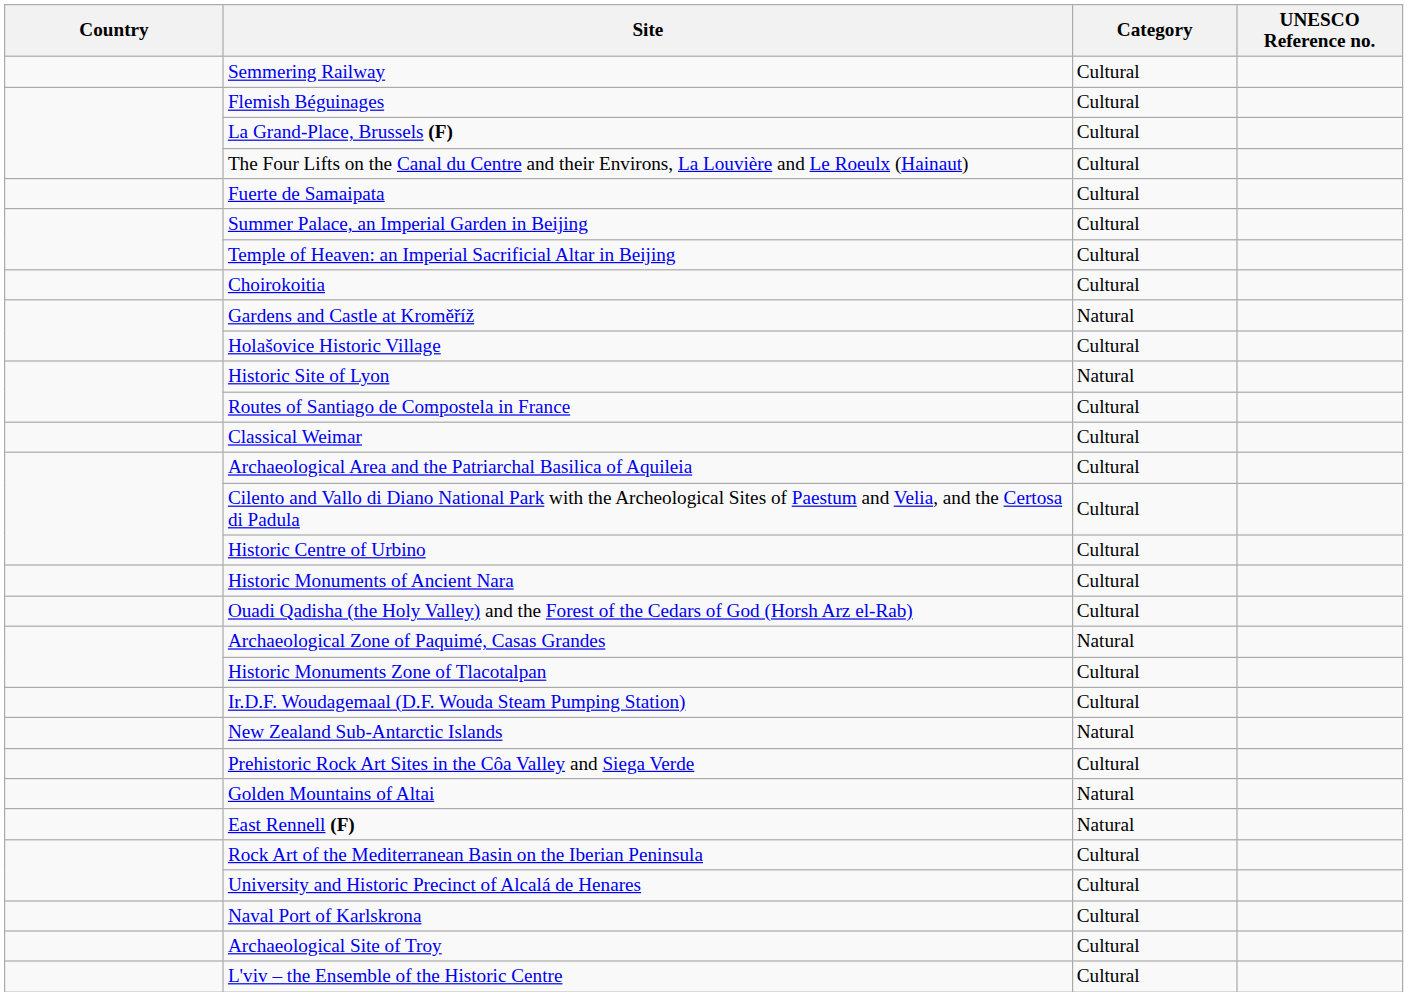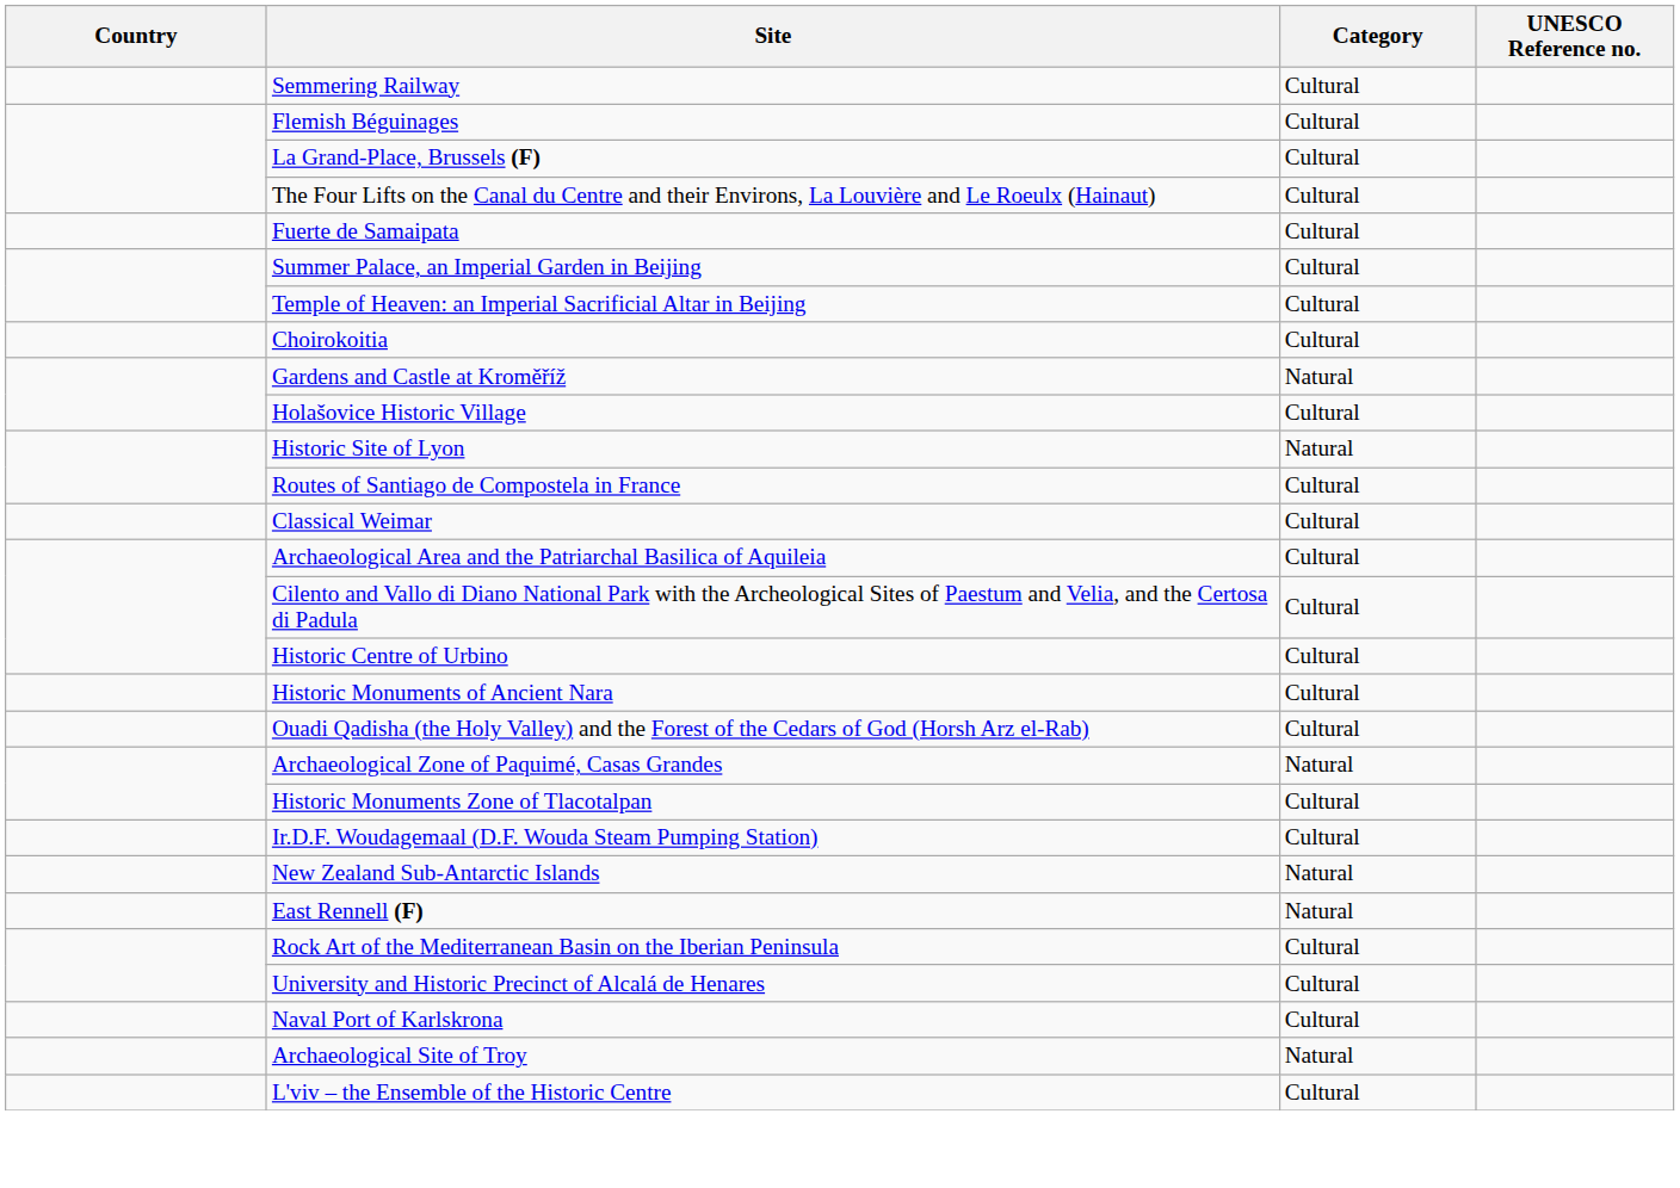 <table class="wikitable sortable" style="font-size:100%;">
 <tr>
 <th scope="col" width="175">Country</th>
 <th scope="col" width="700">Site</th>
 <th scope="col" width="130">Category</th>
 <th scope="col" width="130">UNESCO<br>Reference no.</th>
 </tr>
 <tr>
 <td></td>
 <td><a href='#'>Semmering Railway</a></td>
 <td>Cultural</td>
 <td></td>
 </tr>
 <tr>
 <td rowspan="3"></td>
 <td><a href='#'>Flemish Béguinages</a></td>
 <td>Cultural</td>
 <td></td>
 </tr>
 <tr>
 <td><a href='#'>La Grand-Place, Brussels</a> <strong>(F)</strong></td>
 <td>Cultural</td>
 <td></td>
 </tr>
 <tr>
 <td>The Four Lifts on the <a href='#'>Canal du Centre</a> and their Environs, <a href='#'>La Louvière</a> and <a href='#'>Le Roeulx</a> (<a href='#'>Hainaut</a>)</td>
 <td>Cultural</td>
 <td></td>
 </tr>
 <tr>
 <td></td>
 <td><a href='#'>Fuerte de Samaipata</a></td>
 <td>Cultural</td>
 <td></td>
 </tr>
 <tr>
 <td rowspan="2"></td>
 <td><a href='#'>Summer Palace, an Imperial Garden in Beijing</a></td>
 <td>Cultural</td>
 <td></td>
 </tr>
 <tr>
 <td><a href='#'>Temple of Heaven: an Imperial Sacrificial Altar in Beijing</a></td>
 <td>Cultural</td>
 <td></td>
 </tr>
 <tr>
 <td></td>
 <td><a href='#'>Choirokoitia</a></td>
 <td>Cultural</td>
 <td></td>
 </tr>
 <tr>
 <td rowspan="2"></td>
 <td><a href='#'>Gardens and Castle at Kroměříž</a></td>
 <td>Natural</td>
 <td></td>
 </tr>
 <tr>
 <td><a href='#'>Holašovice Historic Village</a></td>
 <td>Cultural</td>
 <td></td>
 </tr>
 <tr>
 <td rowspan="2"></td>
 <td><a href='#'>Historic Site of Lyon</a></td>
 <td>Natural</td>
 <td></td>
 </tr>
 <tr>
 <td><a href='#'>Routes of Santiago de Compostela in France</a></td>
 <td>Cultural</td>
 <td></td>
 </tr>
 <tr>
 <td></td>
 <td><a href='#'>Classical Weimar</a></td>
 <td>Cultural</td>
 <td></td>
 </tr>
 <tr>
 <td rowspan="3"></td>
 <td><a href='#'>Archaeological Area and the Patriarchal Basilica of Aquileia</a></td>
 <td>Cultural</td>
 <td></td>
 </tr>
 <tr>
 <td><a href='#'>Cilento and Vallo di Diano National Park</a> with the Archeological Sites of <a href='#'>Paestum</a> and <a href='#'>Velia</a>, and the <a href='#'>Certosa di Padula</a></td>
 <td>Cultural</td>
 <td></td>
 </tr>
 <tr>
 <td><a href='#'>Historic Centre of Urbino</a></td>
 <td>Cultural</td>
 <td></td>
 </tr>
 <tr>
 <td></td>
 <td><a href='#'>Historic Monuments of Ancient Nara</a></td>
 <td>Cultural</td>
 <td></td>
 </tr>
 <tr>
 <td></td>
 <td><a href='#'>Ouadi Qadisha (the Holy Valley)</a> and the <a href='#'>Forest of the Cedars of God (Horsh Arz el-Rab)</a></td>
 <td>Cultural</td>
 <td></td>
 </tr>
 <tr>
 <td rowspan="2"></td>
 <td><a href='#'>Archaeological Zone of Paquimé, Casas Grandes</a></td>
 <td>Natural</td>
 <td></td>
 </tr>
 <tr>
 <td><a href='#'>Historic Monuments Zone of Tlacotalpan</a></td>
 <td>Cultural</td>
 <td></td>
 </tr>
 <tr>
 <td></td>
 <td><a href='#'>Ir.D.F. Woudagemaal (D.F. Wouda Steam Pumping Station)</a></td>
 <td>Cultural</td>
 <td></td>
 </tr>
 <tr>
 <td></td>
 <td><a href='#'>New Zealand Sub-Antarctic Islands</a></td>
 <td>Natural</td>
 <td></td>
 </tr>
 <tr>
-<td><br></td>
-<td><a href='#'>Prehistoric Rock Art Sites in the Côa Valley</a> and <a href='#'>Siega Verde</a></td>
-<td>Cultural</td>
-<td></td>
-</tr>
-<tr>
-<td></td>
-<td><a href='#'>Golden Mountains of Altai</a></td>
-<td>Natural</td>
-<td></td>
-</tr>
-<tr>
 <td></td>
 <td><a href='#'>East Rennell</a> <strong>(F)</strong></td>
 <td>Natural</td>
 <td></td>
 </tr>
 <tr>
 <td rowspan="2"></td>
 <td><a href='#'>Rock Art of the Mediterranean Basin on the Iberian Peninsula</a></td>
 <td>Cultural</td>
 <td></td>
 </tr>
 <tr>
 <td><a href='#'>University and Historic Precinct of Alcalá de Henares</a></td>
 <td>Cultural</td>
 <td></td>
 </tr>
 <tr>
 <td></td>
 <td><a href='#'>Naval Port of Karlskrona</a></td>
 <td>Cultural</td>
 <td></td>
 </tr>
 <tr>
 <td></td>
 <td><a href='#'>Archaeological Site of Troy</a></td>
-<td>Cultural</td>
+<td>Natural</td>
 <td></td>
 </tr>
 <tr>
 <td></td>
 <td><a href='#'>L'viv – the Ensemble of the Historic Centre</a></td>
 <td>Cultural</td>
 <td></td>
 </tr>
 </table>
